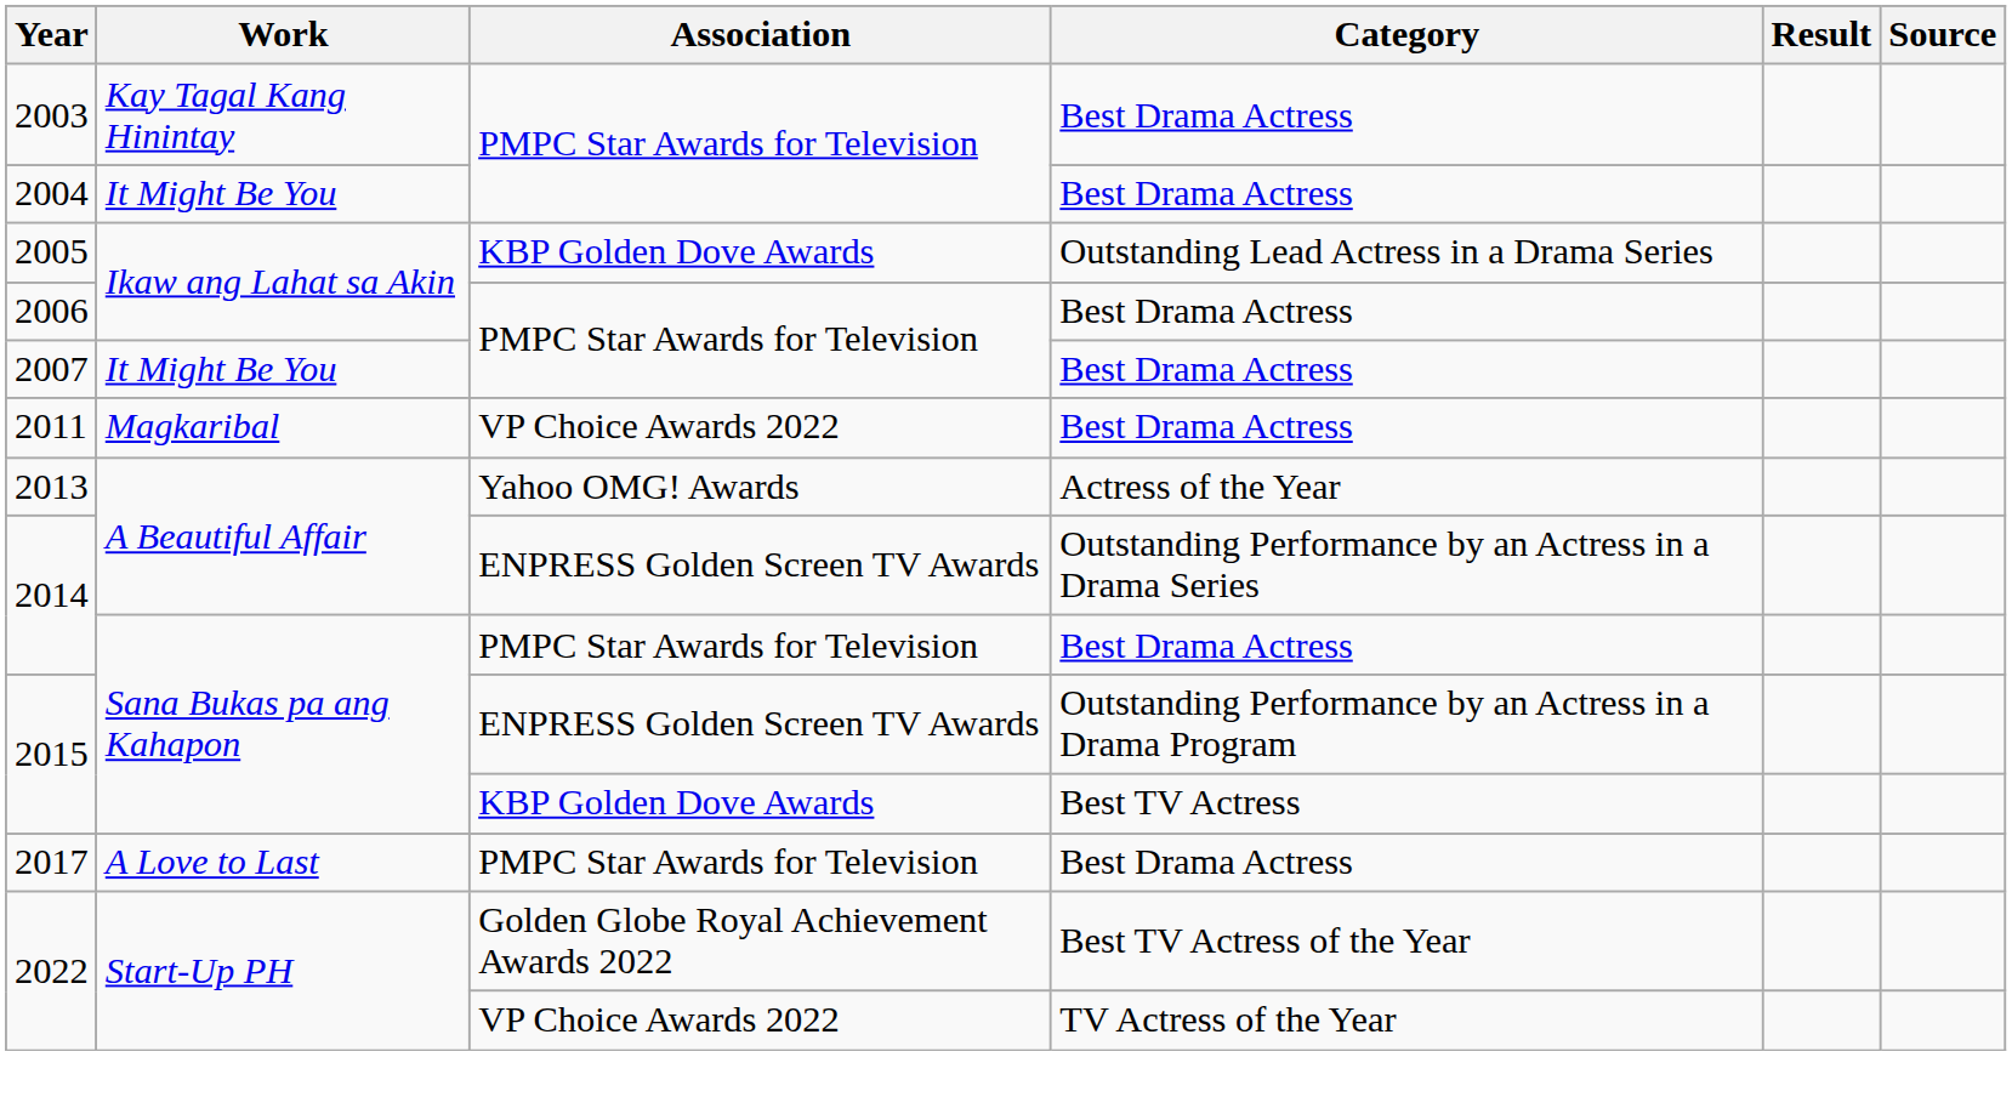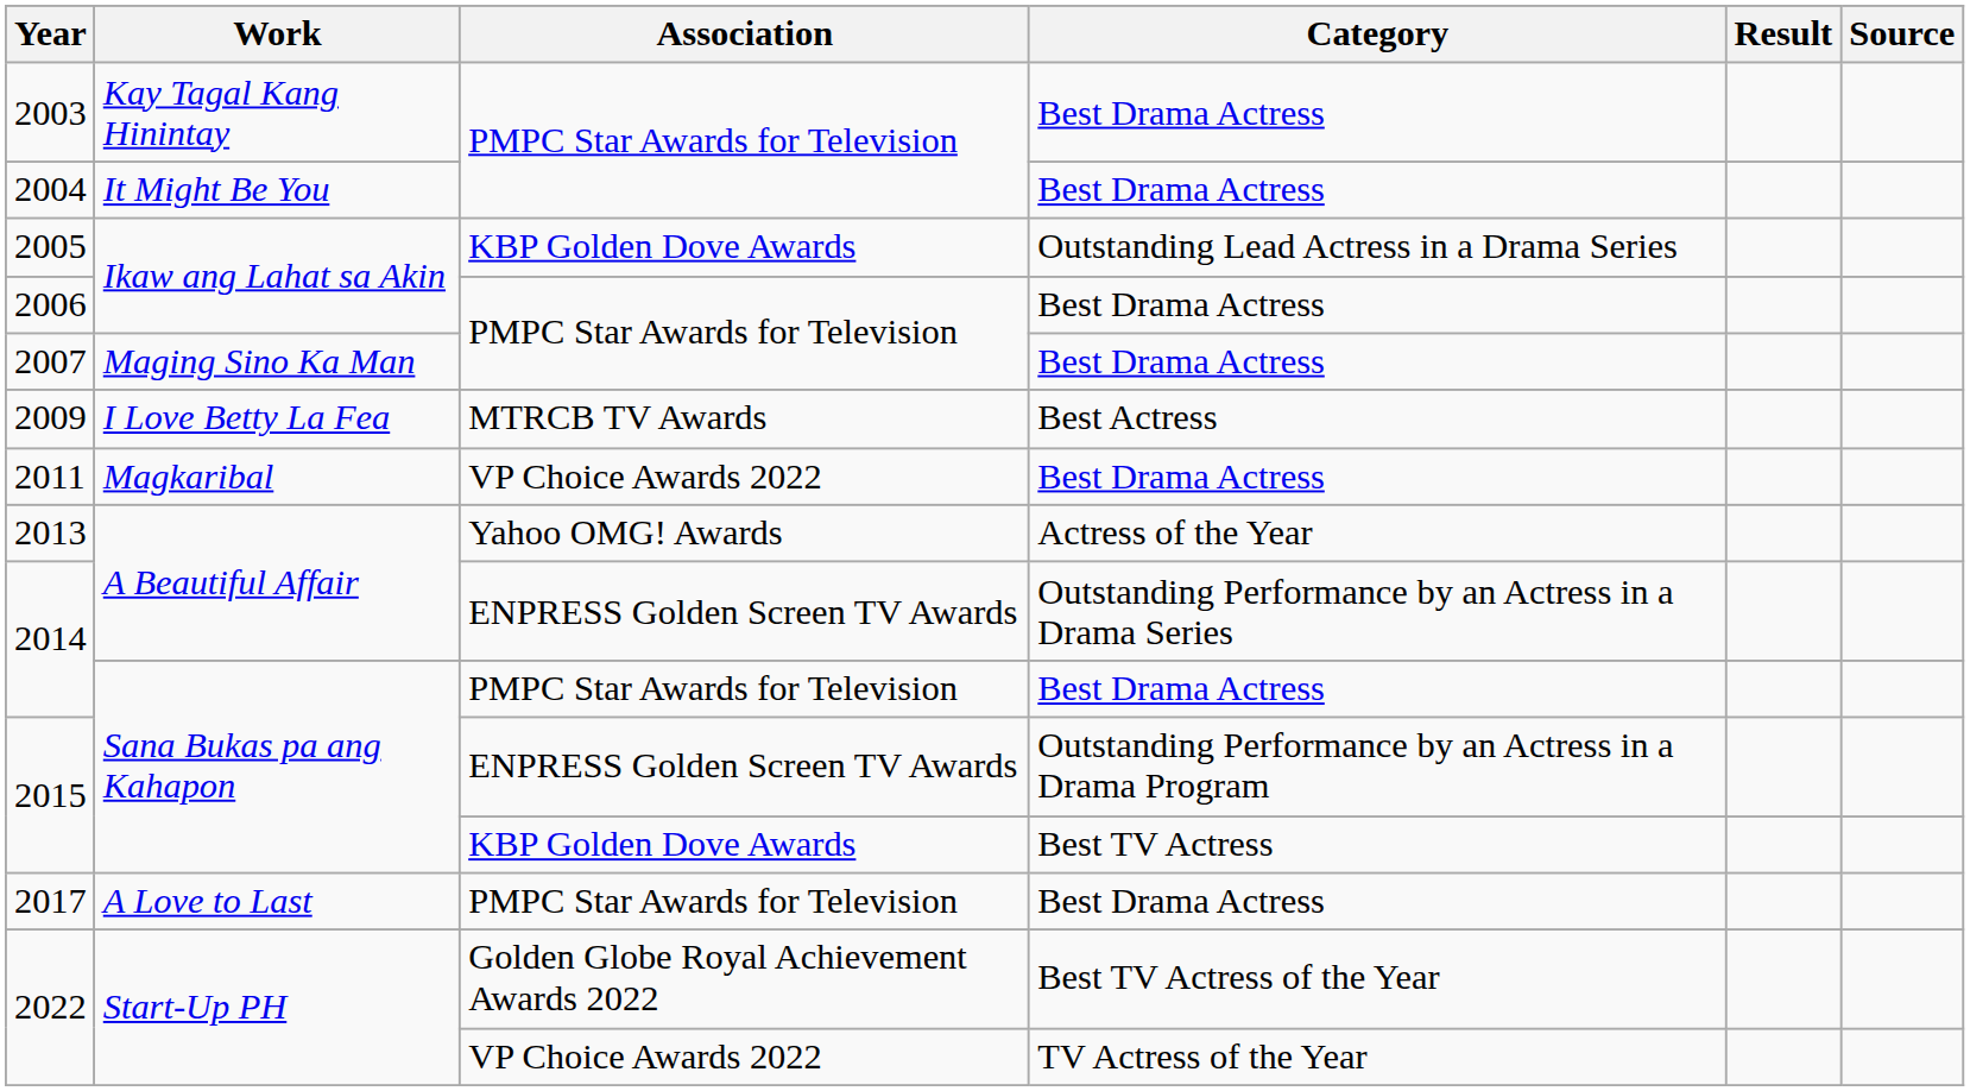 <table class="wikitable">
 <tr>
 <th>Year</th>
 <th>Work</th>
 <th>Association</th>
 <th>Category</th>
 <th>Result</th>
 <th>Source </th>
 </tr>
 <tr>
 <td>2003</td>
 <td><em><a href='#'>Kay Tagal Kang Hinintay</a></em></td>
 <td rowspan="2"><a href='#'>PMPC Star Awards for Television</a></td>
 <td><a href='#'>Best Drama Actress</a></td>
 <td></td>
 <td></td>
 </tr>
 <tr>
 <td>2004</td>
 <td><em><a href='#'>It Might Be You</a></em></td>
 <td><a href='#'>Best Drama Actress</a></td>
 <td></td>
 <td></td>
 </tr>
 <tr>
 <td>2005</td>
 <td rowspan="2"><em><a href='#'>Ikaw ang Lahat sa Akin</a></em></td>
 <td><a href='#'>KBP Golden Dove Awards</a></td>
 <td>Outstanding Lead Actress in a Drama Series</td>
 <td></td>
 <td></td>
 </tr>
 <tr>
 <td>2006</td>
 <td rowspan="2">PMPC Star Awards for Television</td>
 <td>Best Drama Actress</td>
 <td></td>
 <td></td>
 </tr>
 <tr>
 <td>2007</td>
-<td><em><a href='#'>It Might Be You</a></em></td>
+<td><em><a href='#'>Maging Sino Ka Man</a></em></td>
 <td><a href='#'>Best Drama Actress</a></td>
+<td></td>
+<td></td>
+</tr>
+<tr>
+<td>2009</td>
+<td><em><a href='#'>I Love Betty La Fea</a></em></td>
+<td>MTRCB TV Awards</td>
+<td>Best Actress</td>
 <td></td>
 <td></td>
 </tr>
 <tr>
 <td>2011</td>
 <td><em><a href='#'>Magkaribal</a></em></td>
 <td>VP Choice Awards 2022</td>
 <td><a href='#'>Best Drama Actress</a></td>
 <td></td>
 <td></td>
 </tr>
 <tr>
 <td>2013</td>
 <td rowspan="2"><em><a href='#'>A Beautiful Affair</a></em></td>
 <td>Yahoo OMG! Awards</td>
 <td>Actress of the Year</td>
 <td></td>
 <td></td>
 </tr>
 <tr>
 <td rowspan="2">2014</td>
 <td>ENPRESS Golden Screen TV Awards</td>
 <td>Outstanding Performance by an Actress in a Drama Series</td>
 <td></td>
 <td></td>
 </tr>
 <tr>
 <td rowspan="3"><em><a href='#'>Sana Bukas pa ang Kahapon</a></em></td>
 <td>PMPC Star Awards for Television</td>
 <td><a href='#'>Best Drama Actress</a></td>
 <td></td>
 <td></td>
 </tr>
 <tr>
 <td rowspan="2">2015</td>
 <td>ENPRESS Golden Screen TV Awards</td>
 <td>Outstanding Performance by an Actress in a Drama Program</td>
 <td></td>
 <td></td>
 </tr>
 <tr>
 <td><a href='#'>KBP Golden Dove Awards</a></td>
 <td>Best TV Actress</td>
 <td></td>
 <td></td>
 </tr>
 <tr>
 <td>2017</td>
 <td><em><a href='#'>A Love to Last</a></em></td>
 <td>PMPC Star Awards for Television</td>
 <td>Best Drama Actress</td>
 <td></td>
 <td></td>
 </tr>
 <tr>
 <td rowspan="2">2022</td>
 <td rowspan="2"><em><a href='#'>Start-Up PH</a></em></td>
 <td>Golden Globe Royal Achievement Awards 2022</td>
 <td>Best TV Actress of the Year</td>
 <td></td>
 <td></td>
 </tr>
 <tr>
 <td>VP Choice Awards 2022</td>
 <td>TV Actress of the Year</td>
 <td></td>
 <td></td>
 </tr>
 </table>
